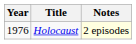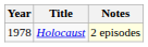 <table class="wikitable">
 <tr>
 <th>Year</th>
 <th>Title</th>
 <th>Notes</th>
 </tr>
 <tr>
-<td>1976</td>
+<td>1978</td>
 <td><em><a href='#'>Holocaust</a></em></td>
 <td style="background: lightyellow;">2 episodes</td>
 </tr>
 </table>
